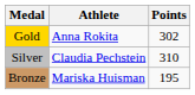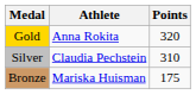 <table class="wikitable">
 <tr>
 <th><strong>Medal</strong></th>
 <th><strong>Athlete</strong></th>
 <th><strong>Points</strong></th>
 </tr>
 <tr align="center">
 <td bgcolor="gold">Gold</td>
 <td align="left"> <a href='#'>Anna Rokita</a></td>
-<td>302</td>
+<td>320</td>
 </tr>
 <tr align="center">
 <td bgcolor="silver">Silver</td>
 <td align="left"> <a href='#'>Claudia Pechstein</a></td>
 <td>310</td>
 </tr>
 <tr align="center">
 <td bgcolor="CC9966">Bronze</td>
 <td align="left"> <a href='#'>Mariska Huisman</a></td>
-<td>195</td>
+<td>175</td>
 </tr>
 </table>
